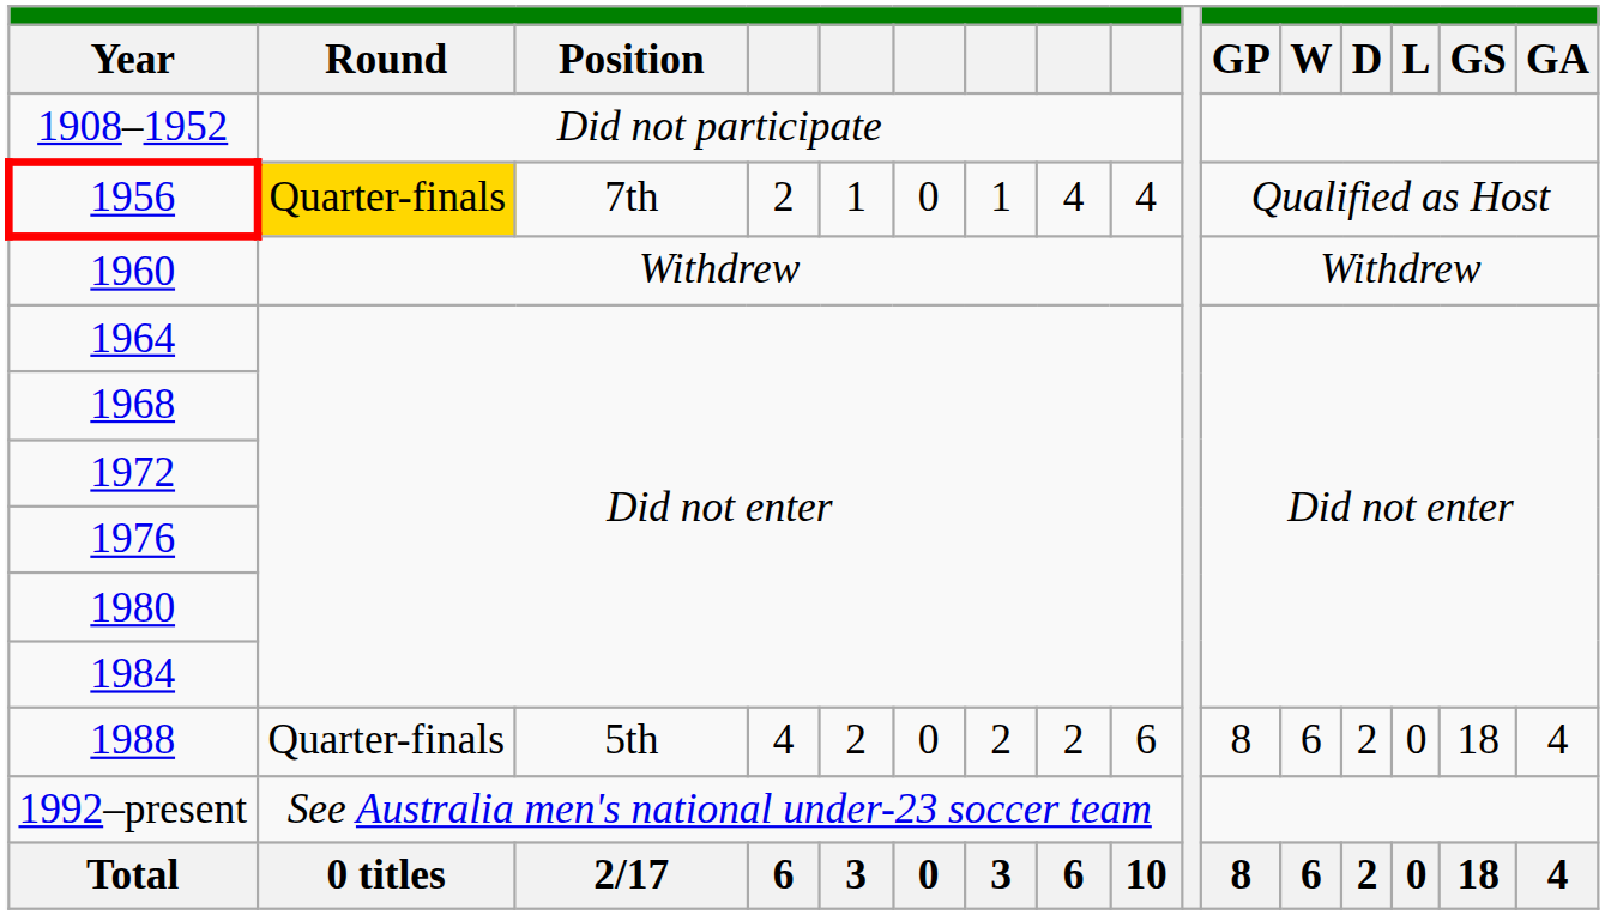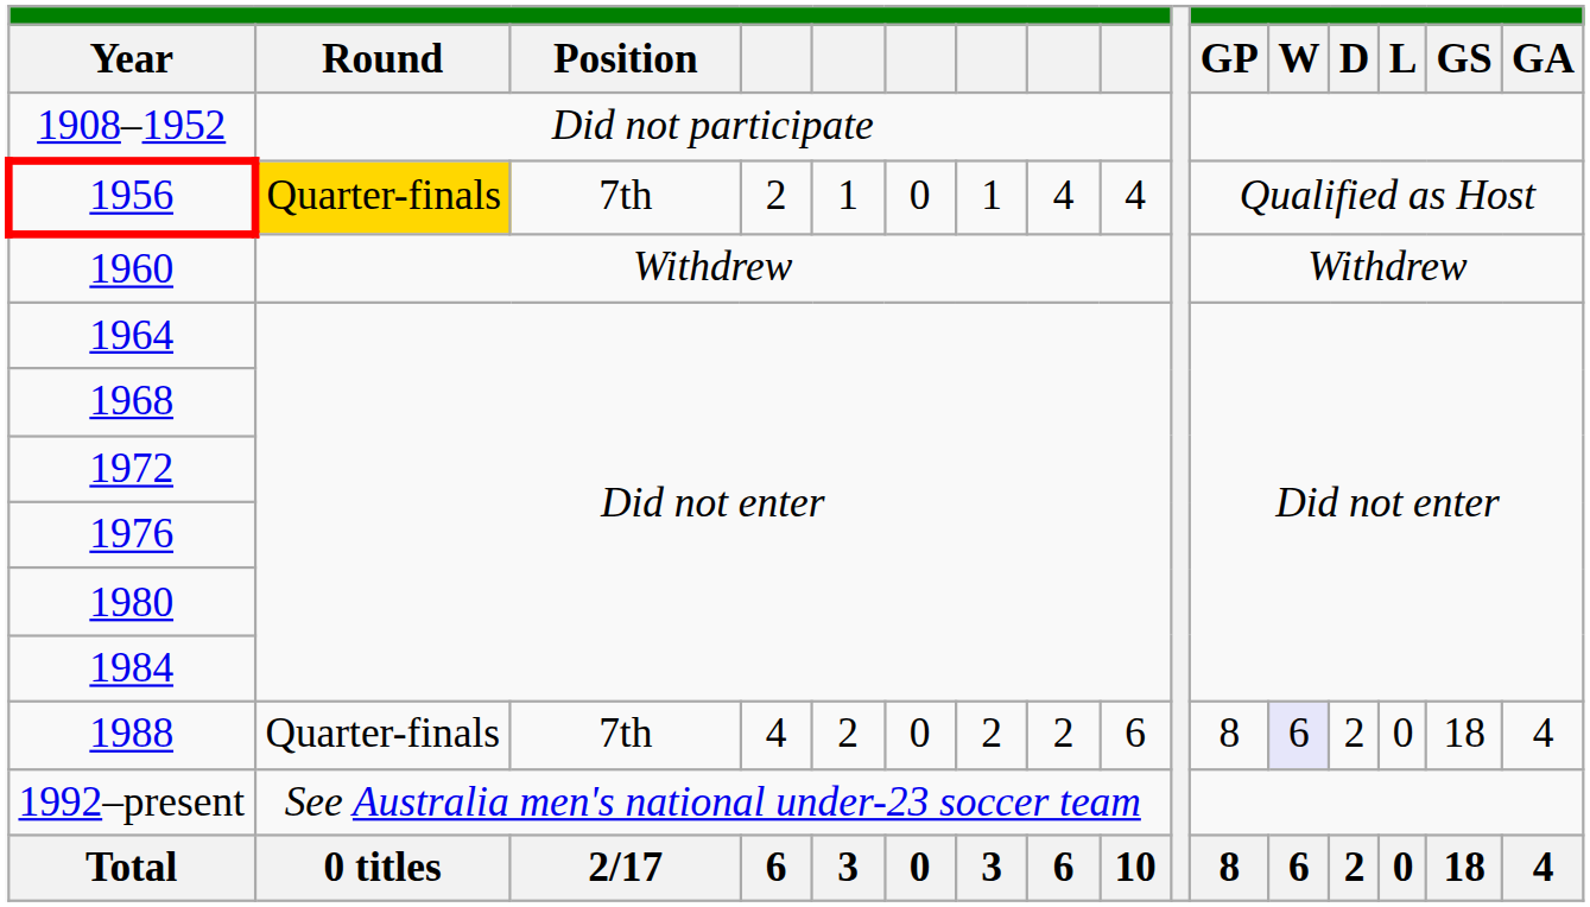 <table class="wikitable" style="text-align: center;">
 <tr>
 <th colspan="9" style="color:yellow; background:green;"><a href='#'></a></th>
 <th rowspan=14></th>
 <th colspan="6" style="color:yellow; background:green;"><a href='#'></a></th>
 </tr>
 <tr>
 <th scope="col">Year</th>
 <th scope="col">Round</th>
 <th style="width:80px;">Position</th>
 <th style="width:20px;"></th>
 <th style="width:20px;"></th>
 <th style="width:20px;"></th>
 <th style="width:20px;"></th>
 <th style="width:20px;"></th>
 <th style="width:20px;"></th>
 <th>GP</th>
 <th>W</th>
 <th>D</th>
 <th>L</th>
 <th>GS</th>
 <th>GA</th>
 </tr>
 <tr>
 <td><a href='#'>1908</a>–<a href='#'>1952</a></td>
 <td colspan="8"><em>Did not participate</em></td>
 </tr>
 <tr>
 <td style="border: 3px solid red"> <a href='#'>1956</a></td>
 <td style="background: gold;">Quarter-finals</td>
 <td>7th</td>
 <td>2</td>
 <td>1</td>
 <td>0</td>
 <td>1</td>
 <td>4</td>
 <td>4</td>
 <td colspan=6><em>Qualified as Host</em></td>
 </tr>
 <tr>
 <td> <a href='#'>1960</a></td>
 <td colspan="8"><em>Withdrew</em></td>
 <td colspan="6"><em>Withdrew</em></td>
 </tr>
 <tr>
 <td> <a href='#'>1964</a></td>
 <td rowspan=6 colspan=8><em>Did not enter</em></td>
 <td rowspan=6 colspan=6><em>Did not enter</em></td>
 </tr>
 <tr>
 <td> <a href='#'>1968</a></td>
 </tr>
 <tr>
 <td> <a href='#'>1972</a></td>
 </tr>
 <tr>
 <td> <a href='#'>1976</a></td>
 </tr>
 <tr>
 <td> <a href='#'>1980</a></td>
 </tr>
 <tr>
 <td> <a href='#'>1984</a></td>
 </tr>
 <tr>
 <td> <a href='#'>1988</a></td>
 <td>Quarter-finals</td>
-<td>5th</td>
+<td>7th</td>
 <td>4</td>
 <td>2</td>
 <td>0</td>
 <td>2</td>
 <td>2</td>
 <td>6</td>
 <td>8</td>
-<td>6</td>
+<td style="background: lavender;">6</td>
 <td>2</td>
 <td>0</td>
 <td>18</td>
 <td>4</td>
 </tr>
 <tr>
 <td><a href='#'>1992</a>–present</td>
 <td colspan="8"><em>See <a href='#'>Australia men's national under-23 soccer team</a></em></td>
 </tr>
 <tr>
 <th>Total</th>
 <th>0 titles</th>
 <th>2/17</th>
 <th>6</th>
 <th>3</th>
 <th>0</th>
 <th>3</th>
 <th>6</th>
 <th>10</th>
 <th>8</th>
 <th>6</th>
 <th>2</th>
 <th>0</th>
 <th>18</th>
 <th>4</th>
 </tr>
 </table>
